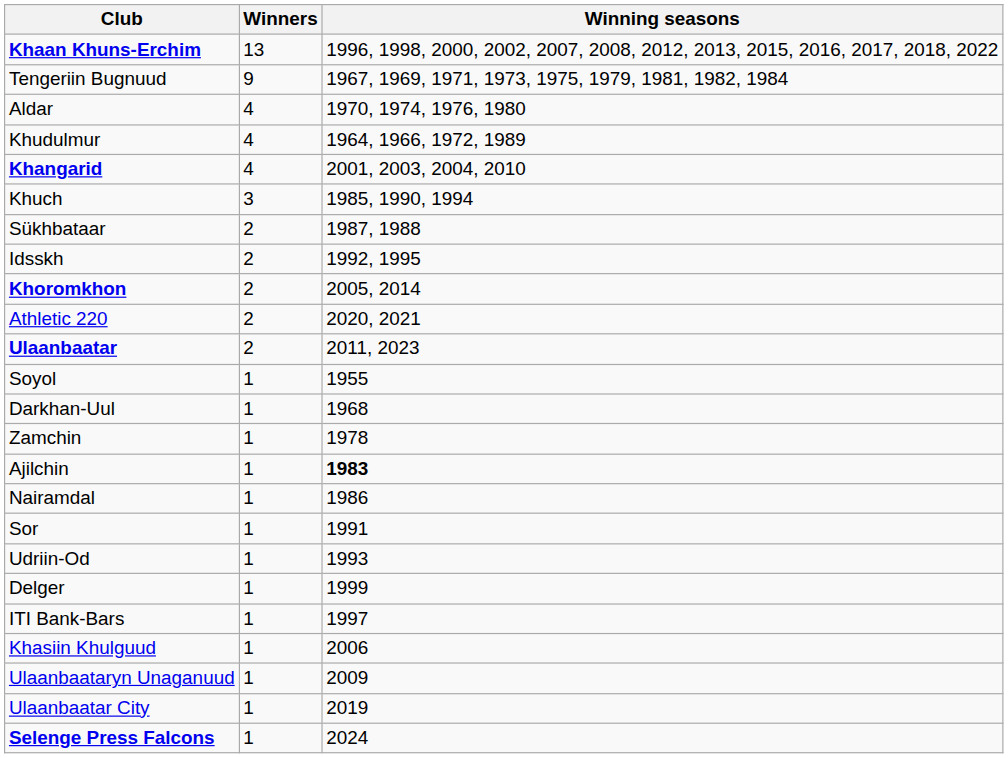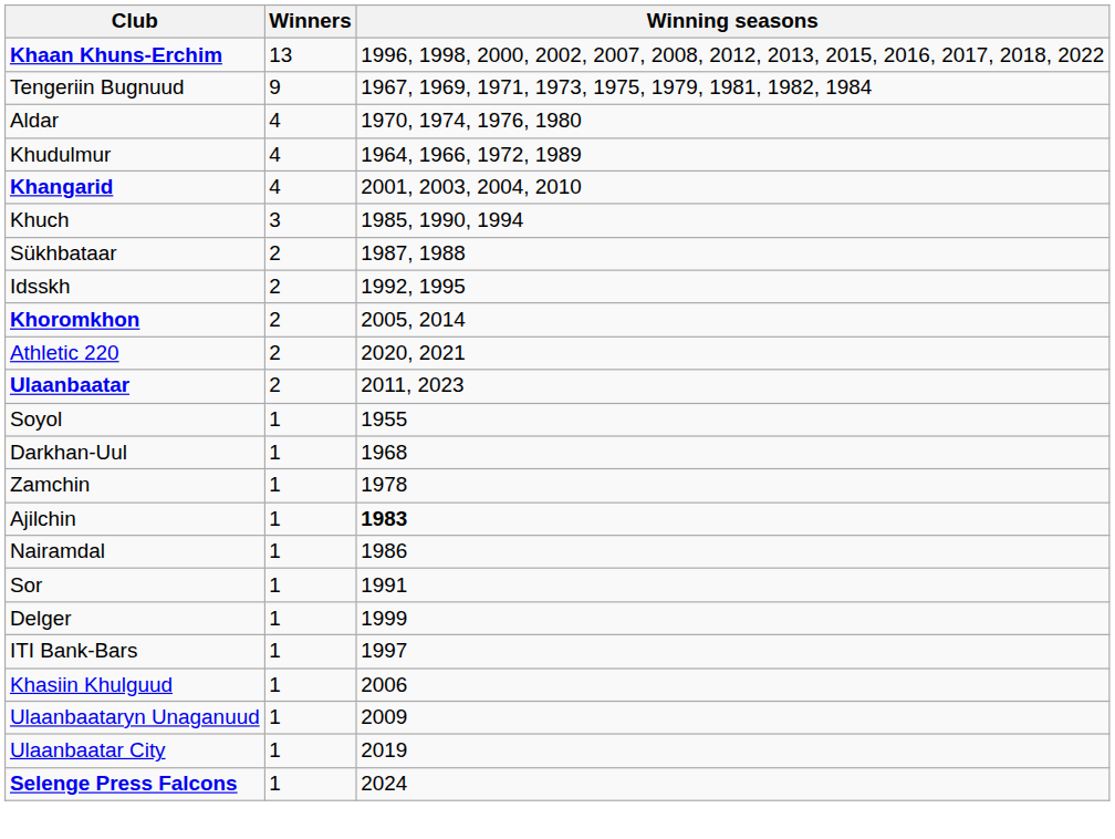 <table class="wikitable">
 <tr>
 <th>Club</th>
 <th>Winners</th>
 <th>Winning seasons</th>
 </tr>
 <tr>
 <td><strong><a href='#'>Khaan Khuns-Erchim</a></strong></td>
 <td>13</td>
 <td>1996, 1998, 2000, 2002, 2007, 2008, 2012, 2013, 2015, 2016, 2017, 2018, 2022</td>
 </tr>
 <tr>
 <td>Tengeriin Bugnuud</td>
 <td>9</td>
 <td>1967, 1969, 1971, 1973, 1975, 1979, 1981, 1982, 1984</td>
 </tr>
 <tr>
 <td>Aldar</td>
 <td>4</td>
 <td>1970, 1974, 1976, 1980</td>
 </tr>
 <tr>
 <td>Khudulmur</td>
 <td>4</td>
 <td>1964, 1966, 1972, 1989</td>
 </tr>
 <tr>
 <td><strong><a href='#'>Khangarid</a></strong></td>
 <td>4</td>
 <td>2001, 2003, 2004, 2010</td>
 </tr>
 <tr>
 <td>Khuch</td>
 <td>3</td>
 <td>1985, 1990, 1994</td>
 </tr>
 <tr>
 <td>Sükhbataar</td>
 <td>2</td>
 <td>1987, 1988</td>
 </tr>
 <tr>
 <td>Idsskh</td>
 <td>2</td>
 <td>1992, 1995</td>
 </tr>
 <tr>
 <td><strong><a href='#'>Khoromkhon</a></strong></td>
 <td>2</td>
 <td>2005, 2014</td>
 </tr>
 <tr>
 <td><a href='#'>Athletic 220</a></td>
 <td>2</td>
 <td>2020, 2021</td>
 </tr>
 <tr>
 <td><strong><a href='#'>Ulaanbaatar</a></strong></td>
 <td>2</td>
 <td>2011, 2023</td>
 </tr>
 <tr>
 <td>Soyol</td>
 <td>1</td>
 <td>1955</td>
 </tr>
 <tr>
 <td>Darkhan-Uul</td>
 <td>1</td>
 <td>1968</td>
 </tr>
 <tr>
 <td>Zamchin</td>
 <td>1</td>
 <td>1978</td>
 </tr>
 <tr>
 <td>Ajilchin</td>
 <td>1</td>
 <td><strong>1983</strong></td>
 </tr>
 <tr>
 <td>Nairamdal</td>
 <td>1</td>
 <td>1986</td>
 </tr>
 <tr>
 <td>Sor</td>
 <td>1</td>
 <td>1991</td>
 </tr>
 <tr>
-<td>Udriin-Od</td>
-<td>1</td>
-<td>1993</td>
-</tr>
-<tr>
 <td>Delger</td>
 <td>1</td>
 <td>1999</td>
 </tr>
 <tr>
 <td>ITI Bank-Bars</td>
 <td>1</td>
 <td>1997</td>
 </tr>
 <tr>
 <td><a href='#'>Khasiin Khulguud</a></td>
 <td>1</td>
 <td>2006</td>
 </tr>
 <tr>
 <td><a href='#'>Ulaanbaataryn Unaganuud</a></td>
 <td>1</td>
 <td>2009</td>
 </tr>
 <tr>
 <td><a href='#'>Ulaanbaatar City</a></td>
 <td>1</td>
 <td>2019</td>
 </tr>
 <tr>
 <td><strong><a href='#'>Selenge Press Falcons</a></strong></td>
 <td>1</td>
 <td>2024</td>
 </tr>
 </table>
